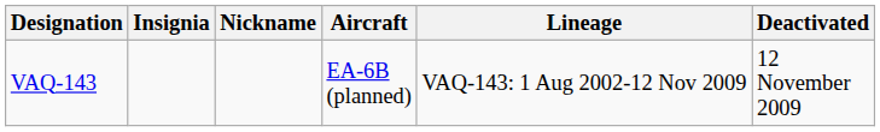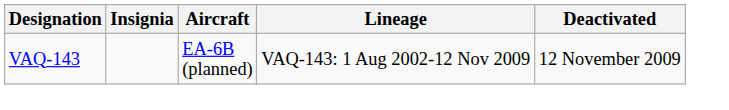 <table class="wikitable">
 <tr>
 <th>Designation</th>
 <th>Insignia</th>
-<th>Nickname</th>
 <th>Aircraft</th>
 <th>Lineage</th>
 <th>Deactivated</th>
 </tr>
 <tr>
 <td><a href='#'>VAQ-143</a></td>
 <td></td>
-<td></td>
 <td><a href='#'>EA-6B</a><br>(planned)</td>
 <td style="white-space: nowrap;">VAQ-143: 1 Aug 2002-12 Nov 2009</td>
 <td>12 November 2009</td>
 </tr>
 </table>
